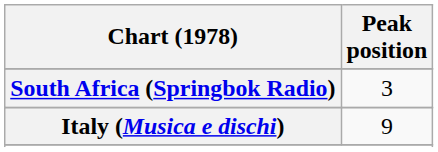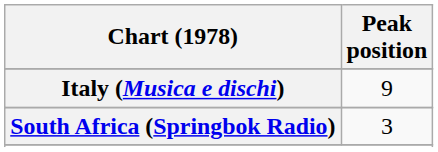 <table class="wikitable sortable plainrowheaders" style="text-align:center">
 <tr>
 <th scope="col">Chart (1978)</th>
 <th scope="col">Peak<br>position</th>
+</tr>
+<tr>
+</tr>
+<tr>
+</tr>
+<tr>
+<th scope=row>Italy (<em><a href='#'>Musica e dischi</a></em>)</th>
+<td>9</td>
 </tr>
 <tr>
 </tr>
 <tr>
 </tr>
 <tr>
 <th scope="row"><a href='#'>South Africa</a> (<a href='#'>Springbok Radio</a>)</th>
 <td>3</td>
 </tr>
 <tr>
 </tr>
 <tr>
 </tr>
 <tr>
-<th scope=row>Italy (<em><a href='#'>Musica e dischi</a></em>)</th>
-<td>9</td>
-</tr>
-<tr>
-</tr>
-<tr>
-</tr>
-<tr>
 </tr>
 </table>
